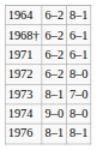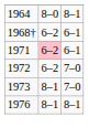 <table class="wikitable">
 <tr>
 </tr>
 <tr>
 <td>1964</td>
-<td>6–2</td>
+<td>8–0</td>
 <td>8–1</td>
 </tr>
 <tr>
 <td>1968†</td>
 <td>6–2</td>
 <td>6–1</td>
 </tr>
 <tr>
 <td>1971</td>
-<td>6–2</td>
+<td style="background: pink;">6–2</td>
 <td>6–1</td>
 </tr>
 <tr>
 <td>1972</td>
 <td>6–2</td>
-<td>8–0</td>
+<td>7–0</td>
 </tr>
 <tr>
 <td>1973</td>
 <td>8–1</td>
 <td>7–0</td>
 </tr>
 <tr>
-<td>1974</td>
-<td>9–0</td>
-<td>8–0</td>
-</tr>
-<tr>
 <td>1976</td>
 <td>8–1</td>
 <td>8–1</td>
 </tr>
 </table>
